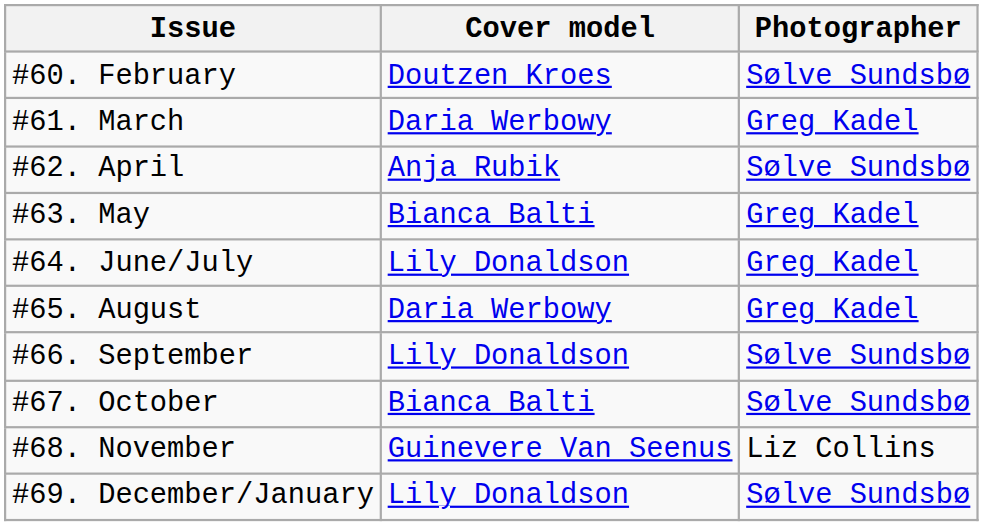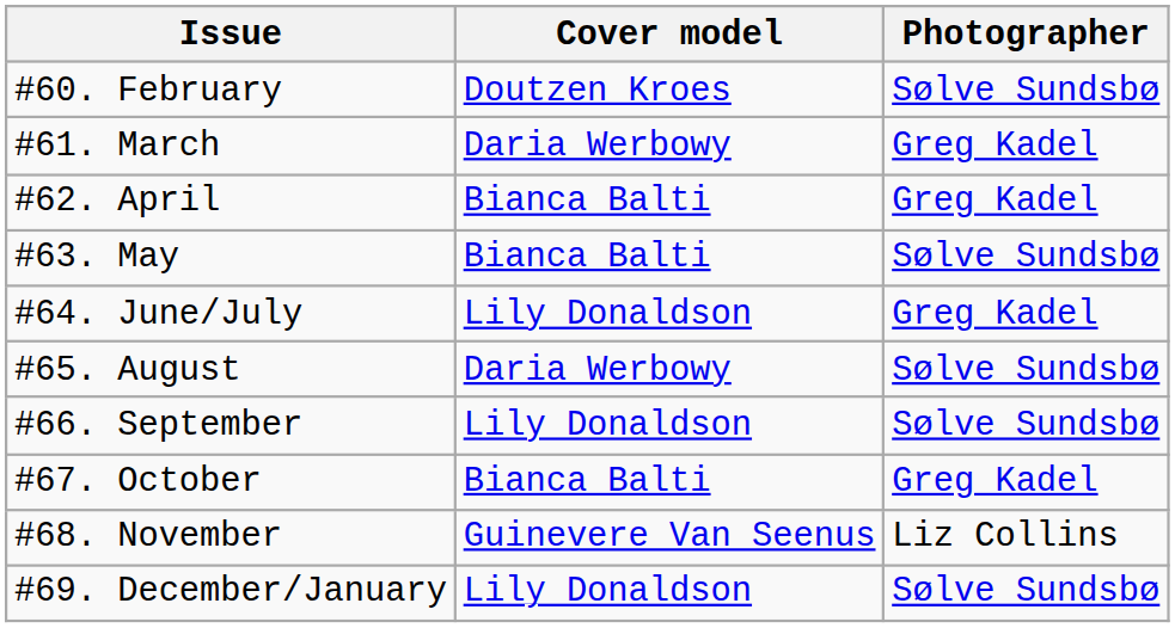 <table class="sortable wikitable">
 <tr>
 <th>Issue</th>
 <th>Cover model</th>
 <th>Photographer</th>
 </tr>
 <tr>
 <td>#60. February</td>
 <td><a href='#'>Doutzen Kroes</a></td>
 <td><a href='#'>Sølve Sundsbø</a></td>
 </tr>
 <tr>
 <td>#61. March</td>
 <td><a href='#'>Daria Werbowy</a></td>
 <td><a href='#'>Greg Kadel</a></td>
 </tr>
 <tr>
 <td>#62. April</td>
-<td><a href='#'>Anja Rubik</a></td>
-<td><a href='#'>Sølve Sundsbø</a></td>
+<td><a href='#'>Bianca Balti</a></td>
+<td><a href='#'>Greg Kadel</a></td>
 </tr>
 <tr>
 <td>#63. May</td>
 <td><a href='#'>Bianca Balti</a></td>
-<td><a href='#'>Greg Kadel</a></td>
+<td><a href='#'>Sølve Sundsbø</a></td>
 </tr>
 <tr>
 <td>#64. June/July</td>
 <td><a href='#'>Lily Donaldson</a></td>
 <td><a href='#'>Greg Kadel</a></td>
 </tr>
 <tr>
 <td>#65. August</td>
 <td><a href='#'>Daria Werbowy</a></td>
-<td><a href='#'>Greg Kadel</a></td>
+<td><a href='#'>Sølve Sundsbø</a></td>
 </tr>
 <tr>
 <td>#66. September</td>
 <td><a href='#'>Lily Donaldson</a></td>
 <td><a href='#'>Sølve Sundsbø</a></td>
 </tr>
 <tr>
 <td>#67. October</td>
 <td><a href='#'>Bianca Balti</a></td>
-<td><a href='#'>Sølve Sundsbø</a></td>
+<td><a href='#'>Greg Kadel</a></td>
 </tr>
 <tr>
 <td>#68. November</td>
 <td><a href='#'>Guinevere Van Seenus</a></td>
 <td>Liz Collins</td>
 </tr>
 <tr>
 <td>#69. December/January</td>
 <td><a href='#'>Lily Donaldson</a></td>
 <td><a href='#'>Sølve Sundsbø</a></td>
 </tr>
 </table>
